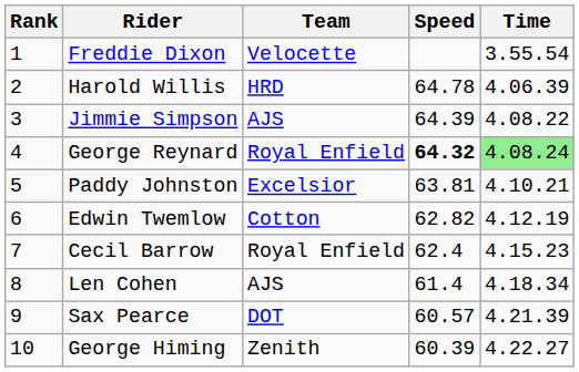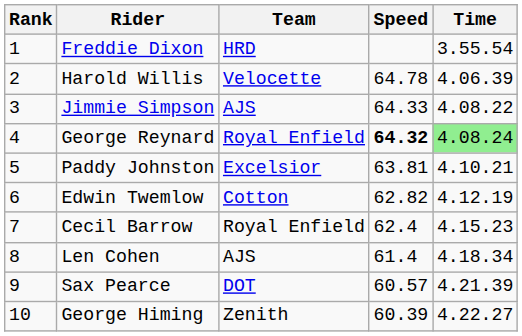 <table class="wikitable">
 <tr style="background:#efefef;">
 <th>Rank</th>
 <th>Rider</th>
 <th>Team</th>
 <th>Speed</th>
 <th>Time</th>
 </tr>
 <tr>
 <td>1</td>
 <td> <a href='#'>Freddie Dixon</a></td>
-<td><a href='#'>Velocette</a></td>
+<td><a href='#'>HRD</a></td>
 <td></td>
 <td>3.55.54</td>
 </tr>
 <tr>
 <td>2</td>
 <td> Harold Willis</td>
-<td><a href='#'>HRD</a></td>
+<td><a href='#'>Velocette</a></td>
 <td>64.78</td>
 <td>4.06.39</td>
 </tr>
 <tr>
 <td>3</td>
 <td> <a href='#'>Jimmie Simpson</a></td>
 <td><a href='#'>AJS</a></td>
-<td>64.39</td>
+<td>64.33</td>
 <td>4.08.22</td>
 </tr>
 <tr>
 <td>4</td>
 <td> George Reynard</td>
 <td><a href='#'>Royal Enfield</a></td>
 <td><strong>64.32</strong></td>
 <td style="background: lightgreen;">4.08.24</td>
 </tr>
 <tr>
 <td>5</td>
 <td> Paddy Johnston</td>
 <td><a href='#'>Excelsior</a></td>
 <td>63.81</td>
 <td>4.10.21</td>
 </tr>
 <tr>
 <td>6</td>
 <td> Edwin Twemlow</td>
 <td><a href='#'>Cotton</a></td>
 <td>62.82</td>
 <td>4.12.19</td>
 </tr>
 <tr>
 <td>7</td>
 <td> Cecil Barrow</td>
 <td>Royal Enfield</td>
 <td>62.4</td>
 <td>4.15.23</td>
 </tr>
 <tr>
 <td>8</td>
 <td> Len Cohen</td>
 <td>AJS</td>
 <td>61.4</td>
 <td>4.18.34</td>
 </tr>
 <tr>
 <td>9</td>
 <td> Sax Pearce</td>
 <td><a href='#'>DOT</a></td>
 <td>60.57</td>
 <td>4.21.39</td>
 </tr>
 <tr>
 <td>10</td>
 <td> George Himing</td>
 <td>Zenith</td>
 <td>60.39</td>
 <td>4.22.27</td>
 </tr>
 </table>
